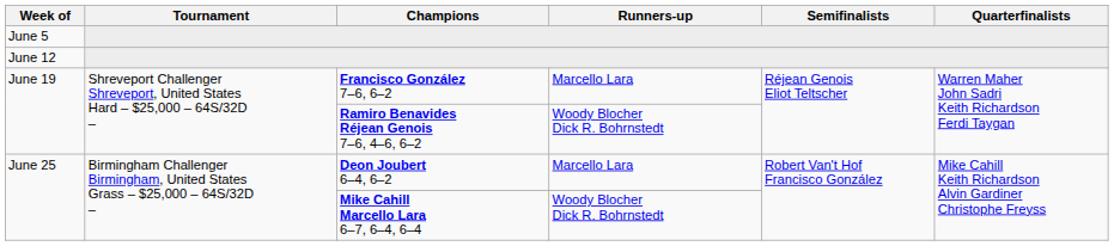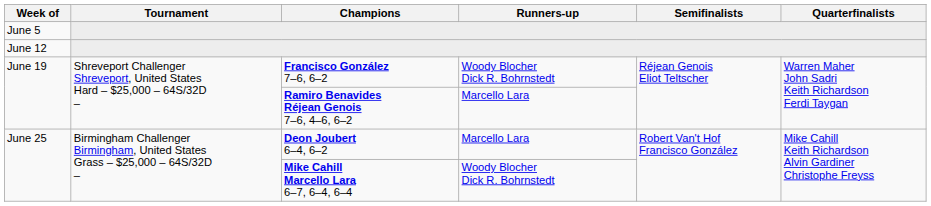 <table class="wikitable" style="font-size:85%;">
 <tr>
 <th width="75">Week of</th>
 <th width="250">Tournament</th>
 <th width="210">Champions</th>
 <th width="210">Runners-up</th>
 <th width="170">Semifinalists</th>
 <th width="170">Quarterfinalists</th>
 </tr>
 <tr valign="top">
 <td rowspan="1">June 5</td>
 <td colspan="5" bgcolor="#ededed"></td>
 </tr>
 <tr valign="top">
 <td rowspan="1">June 12</td>
 <td colspan="5" bgcolor="#ededed"></td>
 </tr>
 <tr valign="top">
 <td rowspan="2">June 19</td>
 <td rowspan="2">Shreveport Challenger<br> <a href='#'>Shreveport</a>, United States<br>Hard – $25,000 – 64S/32D<br>  – </td>
 <td> <strong><a href='#'>Francisco González</a></strong> <br>7–6, 6–2</td>
-<td> <a href='#'>Marcello Lara</a></td>
+<td> <a href='#'>Woody Blocher</a><br>  <a href='#'>Dick R. Bohrnstedt</a></td>
 <td rowspan="2"> <a href='#'>Réjean Genois</a> <br>  <a href='#'>Eliot Teltscher</a></td>
 <td rowspan="2"> <a href='#'>Warren Maher</a> <br> <a href='#'>John Sadri</a> <br> <a href='#'>Keith Richardson</a> <br>  <a href='#'>Ferdi Taygan</a></td>
 </tr>
 <tr valign="top">
 <td> <strong><a href='#'>Ramiro Benavides</a></strong> <br> <strong><a href='#'>Réjean Genois</a></strong><br>7–6, 4–6, 6–2</td>
-<td> <a href='#'>Woody Blocher</a><br>  <a href='#'>Dick R. Bohrnstedt</a></td>
+<td> <a href='#'>Marcello Lara</a></td>
 </tr>
 <tr valign="top">
 <td rowspan="2">June 25</td>
 <td rowspan="2">Birmingham Challenger<br> <a href='#'>Birmingham</a>, United States<br>Grass – $25,000 – 64S/32D<br>  – </td>
 <td> <strong><a href='#'>Deon Joubert</a></strong> <br>6–4, 6–2</td>
 <td> <a href='#'>Marcello Lara</a></td>
 <td rowspan="2"> <a href='#'>Robert Van't Hof</a> <br>  <a href='#'>Francisco González</a></td>
 <td rowspan="2"> <a href='#'>Mike Cahill</a> <br> <a href='#'>Keith Richardson</a> <br> <a href='#'>Alvin Gardiner</a> <br>  <a href='#'>Christophe Freyss</a></td>
 </tr>
 <tr valign="top">
 <td> <strong><a href='#'>Mike Cahill</a></strong> <br> <strong><a href='#'>Marcello Lara</a></strong><br>6–7, 6–4, 6–4</td>
 <td> <a href='#'>Woody Blocher</a><br>  <a href='#'>Dick R. Bohrnstedt</a></td>
 </tr>
 </table>
